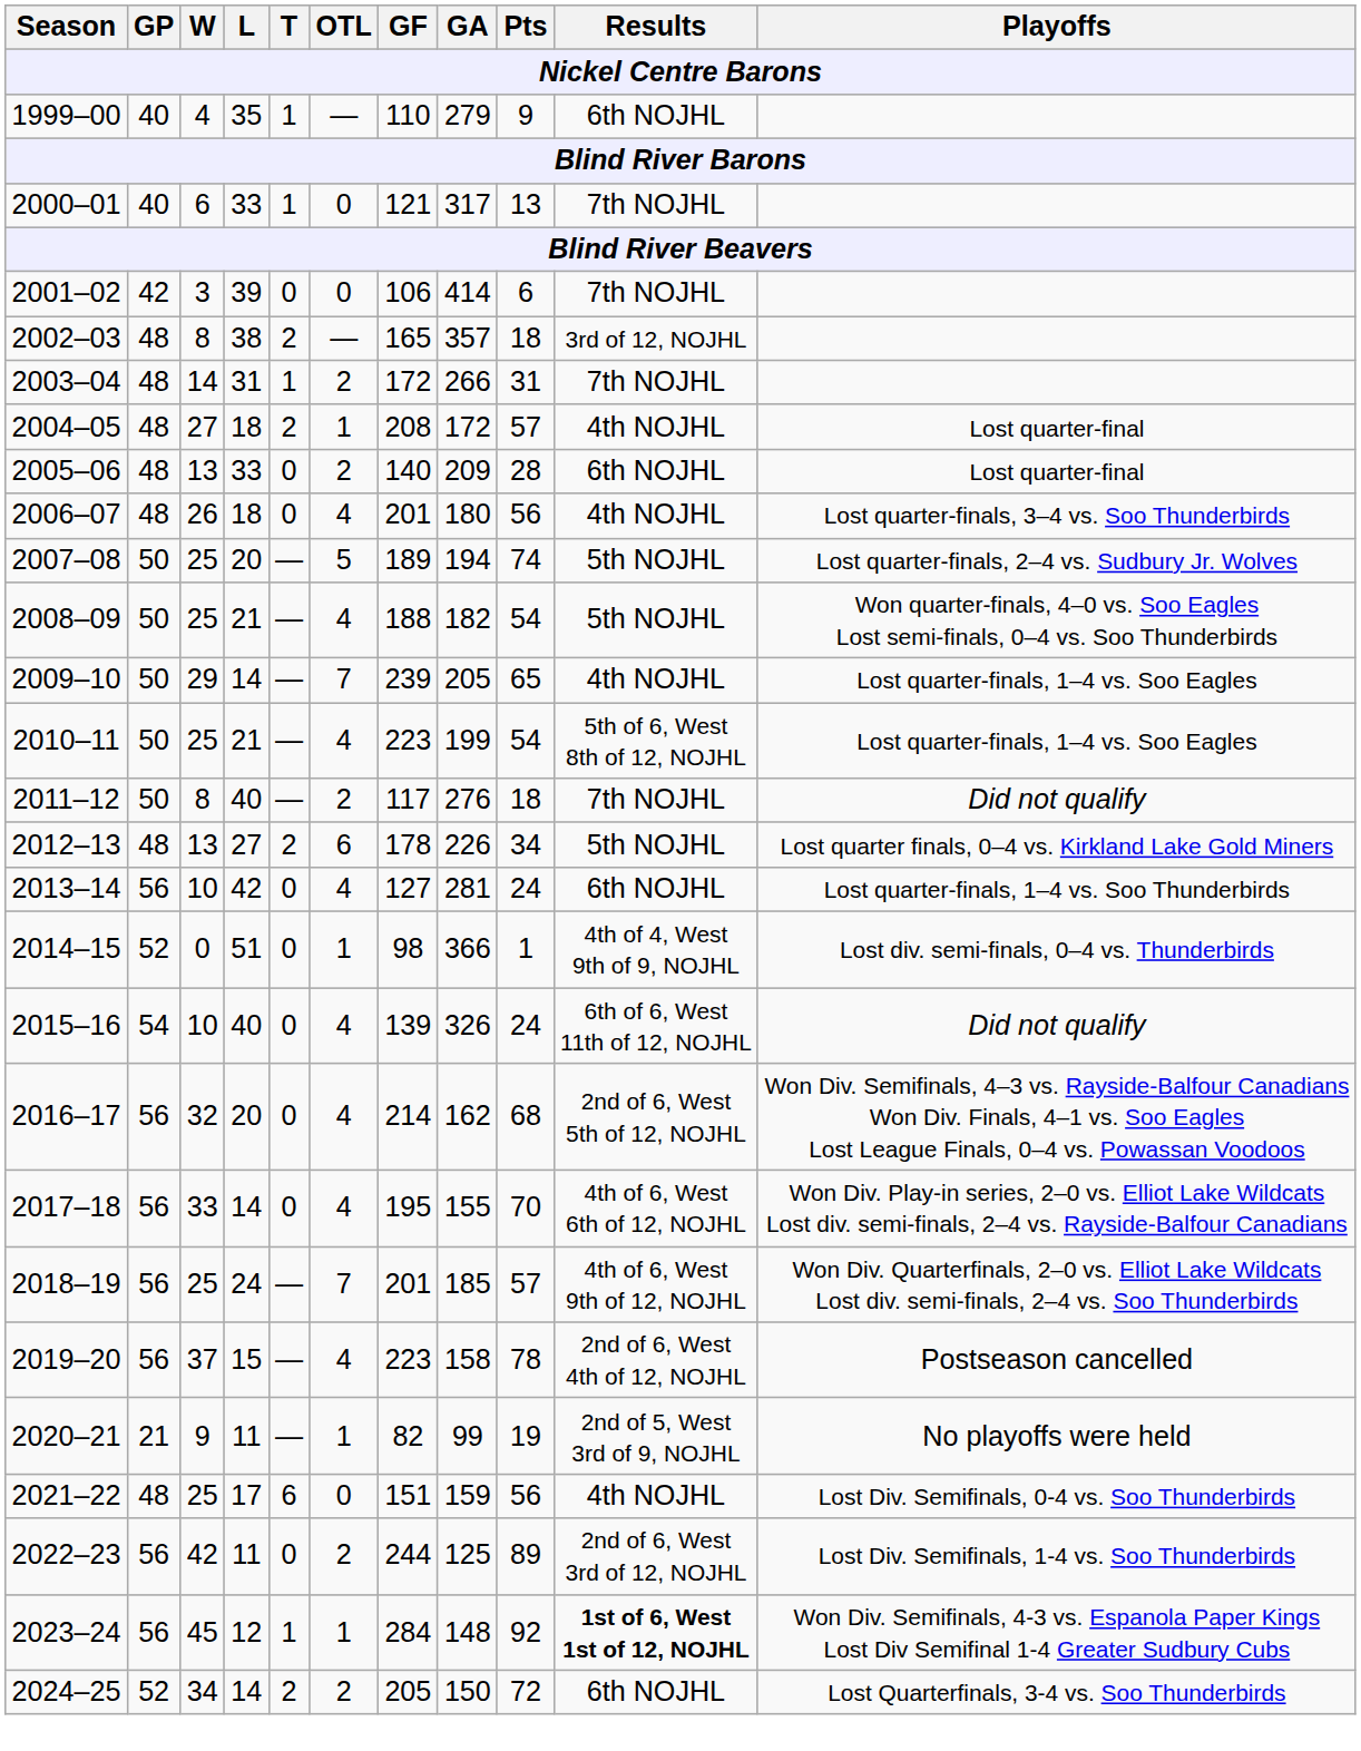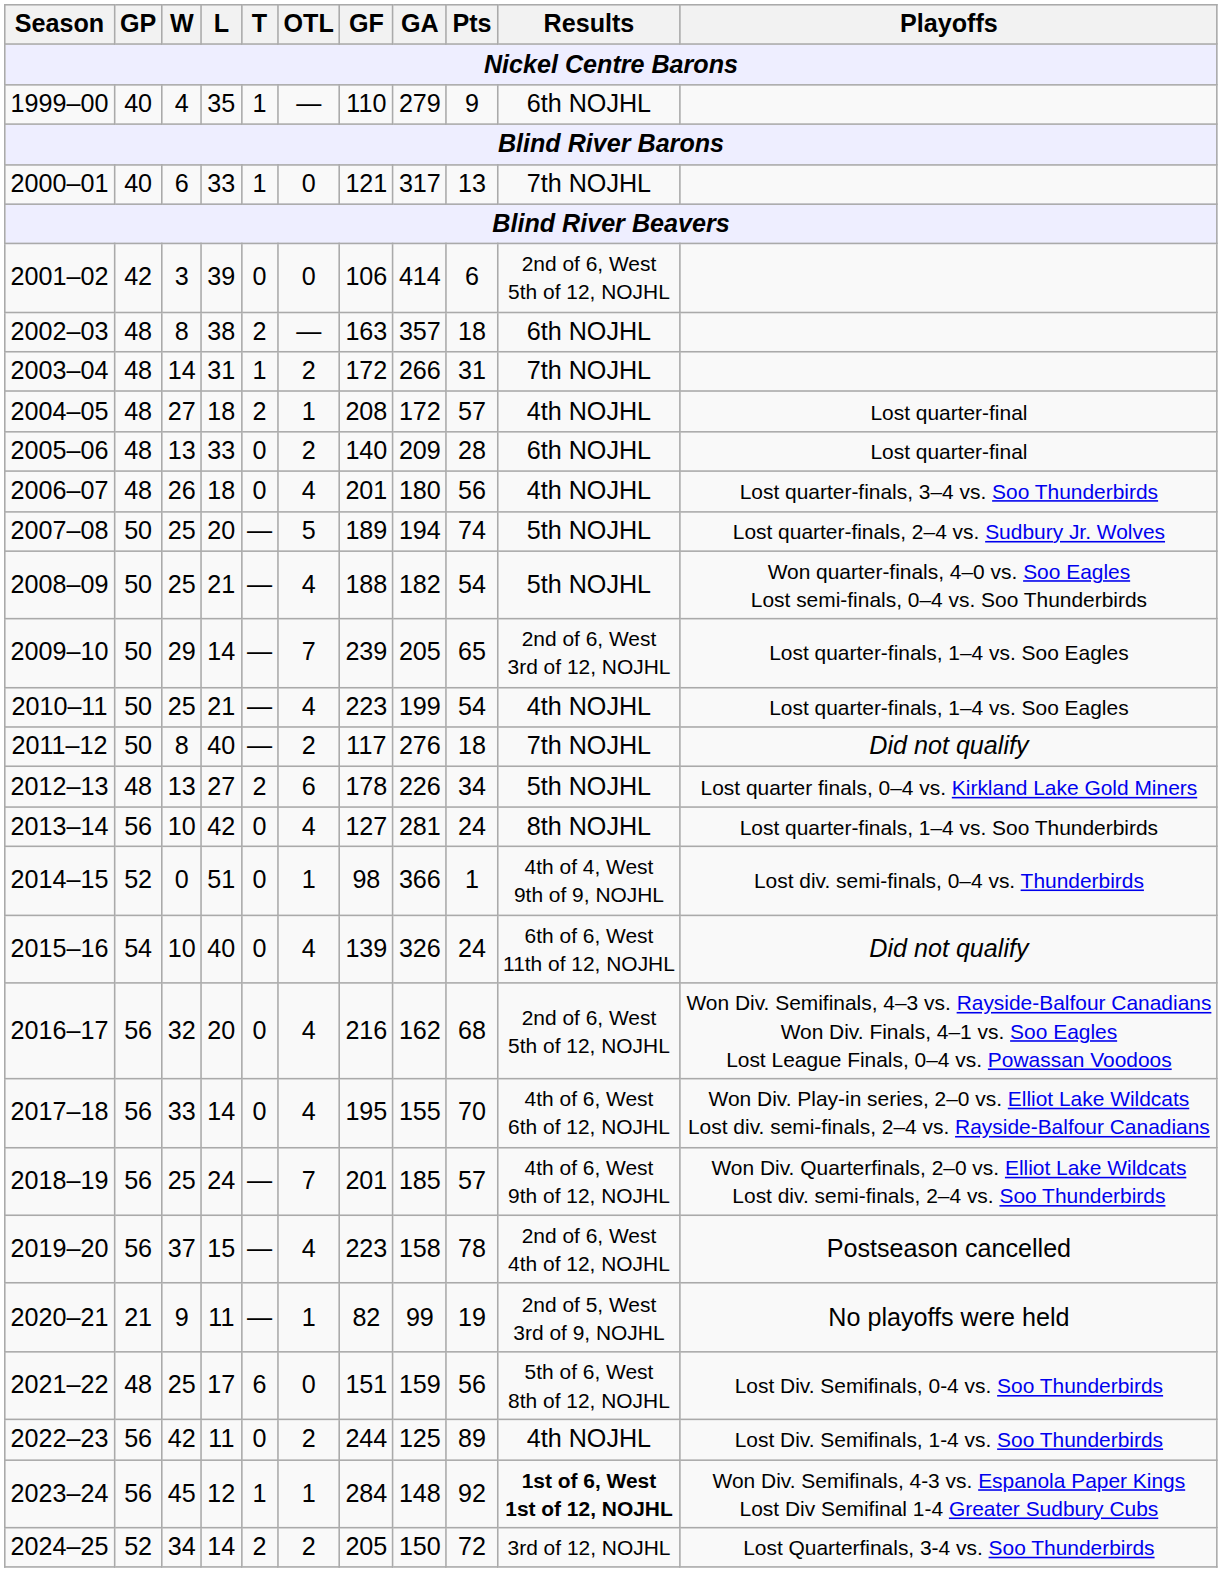 <table class="wikitable" style="text-align:center">
 <tr>
 <th>Season</th>
 <th>GP</th>
 <th>W</th>
 <th>L</th>
 <th>T</th>
 <th>OTL</th>
 <th>GF</th>
 <th>GA</th>
 <th>Pts</th>
 <th>Results</th>
 <th>Playoffs</th>
 </tr>
 <tr bgcolor="#eeeeff">
 <td colspan="11"><strong><em>Nickel Centre Barons</em></strong></td>
 </tr>
 <tr>
 <td>1999–00</td>
 <td>40</td>
 <td>4</td>
 <td>35</td>
 <td>1</td>
 <td>—</td>
 <td>110</td>
 <td>279</td>
 <td>9</td>
 <td>6th NOJHL</td>
 <td></td>
 </tr>
 <tr bgcolor="#eeeeff">
 <td colspan="11"><strong><em>Blind River Barons</em></strong></td>
 </tr>
 <tr>
 <td>2000–01</td>
 <td>40</td>
 <td>6</td>
 <td>33</td>
 <td>1</td>
 <td>0</td>
 <td>121</td>
 <td>317</td>
 <td>13</td>
 <td>7th NOJHL</td>
 <td></td>
 </tr>
 <tr bgcolor="#eeeeff">
 <td colspan="11"><strong><em>Blind River Beavers</em></strong></td>
 </tr>
 <tr>
 <td>2001–02</td>
 <td>42</td>
 <td>3</td>
 <td>39</td>
 <td>0</td>
 <td>0</td>
 <td>106</td>
 <td>414</td>
 <td>6</td>
-<td>7th NOJHL</td>
+<td><small>2nd of 6, West<br>5th of 12, NOJHL</small></td>
 <td></td>
 </tr>
 <tr>
 <td>2002–03</td>
 <td>48</td>
 <td>8</td>
 <td>38</td>
 <td>2</td>
 <td>—</td>
-<td>165</td>
+<td>163</td>
 <td>357</td>
 <td>18</td>
-<td><small>3rd of 12, NOJHL</small></td>
+<td>6th NOJHL</td>
 <td></td>
 </tr>
 <tr>
 <td>2003–04</td>
 <td>48</td>
 <td>14</td>
 <td>31</td>
 <td>1</td>
 <td>2</td>
 <td>172</td>
 <td>266</td>
 <td>31</td>
 <td>7th NOJHL</td>
 <td></td>
 </tr>
 <tr>
 <td>2004–05</td>
 <td>48</td>
 <td>27</td>
 <td>18</td>
 <td>2</td>
 <td>1</td>
 <td>208</td>
 <td>172</td>
 <td>57</td>
 <td>4th NOJHL</td>
 <td><small>Lost quarter-final</small></td>
 </tr>
 <tr>
 <td>2005–06</td>
 <td>48</td>
 <td>13</td>
 <td>33</td>
 <td>0</td>
 <td>2</td>
 <td>140</td>
 <td>209</td>
 <td>28</td>
 <td>6th NOJHL</td>
 <td><small>Lost quarter-final</small></td>
 </tr>
 <tr>
 <td>2006–07</td>
 <td>48</td>
 <td>26</td>
 <td>18</td>
 <td>0</td>
 <td>4</td>
 <td>201</td>
 <td>180</td>
 <td>56</td>
 <td>4th NOJHL</td>
 <td><small>Lost quarter-finals, 3–4 vs. <a href='#'>Soo Thunderbirds</a></small></td>
 </tr>
 <tr>
 <td>2007–08</td>
 <td>50</td>
 <td>25</td>
 <td>20</td>
 <td>—</td>
 <td>5</td>
 <td>189</td>
 <td>194</td>
 <td>74</td>
 <td>5th NOJHL</td>
 <td><small>Lost quarter-finals, 2–4 vs. <a href='#'>Sudbury Jr. Wolves</a></small></td>
 </tr>
 <tr>
 <td>2008–09</td>
 <td>50</td>
 <td>25</td>
 <td>21</td>
 <td>—</td>
 <td>4</td>
 <td>188</td>
 <td>182</td>
 <td>54</td>
 <td>5th NOJHL</td>
 <td><small>Won quarter-finals, 4–0 vs. <a href='#'>Soo Eagles</a><br>Lost semi-finals, 0–4 vs. Soo Thunderbirds</small></td>
 </tr>
 <tr>
 <td>2009–10</td>
 <td>50</td>
 <td>29</td>
 <td>14</td>
 <td>—</td>
 <td>7</td>
 <td>239</td>
 <td>205</td>
 <td>65</td>
-<td>4th NOJHL</td>
+<td><small>2nd of 6, West<br>3rd of 12, NOJHL</small></td>
 <td><small>Lost quarter-finals, 1–4 vs. Soo Eagles</small></td>
 </tr>
 <tr>
 <td>2010–11</td>
 <td>50</td>
 <td>25</td>
 <td>21</td>
 <td>—</td>
 <td>4</td>
 <td>223</td>
 <td>199</td>
 <td>54</td>
-<td><small>5th of 6, West<br>8th of 12, NOJHL</small></td>
+<td>4th NOJHL</td>
 <td><small>Lost quarter-finals, 1–4 vs. Soo Eagles</small></td>
 </tr>
 <tr>
 <td>2011–12</td>
 <td>50</td>
 <td>8</td>
 <td>40</td>
 <td>—</td>
 <td>2</td>
 <td>117</td>
 <td>276</td>
 <td>18</td>
 <td>7th NOJHL</td>
 <td><em>Did not qualify</em></td>
 </tr>
 <tr>
 <td>2012–13</td>
 <td>48</td>
 <td>13</td>
 <td>27</td>
 <td>2</td>
 <td>6</td>
 <td>178</td>
 <td>226</td>
 <td>34</td>
 <td>5th NOJHL</td>
 <td><small>Lost quarter finals, 0–4 vs. <a href='#'>Kirkland Lake Gold Miners</a></small></td>
 </tr>
 <tr>
 <td>2013–14</td>
 <td>56</td>
 <td>10</td>
 <td>42</td>
 <td>0</td>
 <td>4</td>
 <td>127</td>
 <td>281</td>
 <td>24</td>
-<td>6th NOJHL</td>
+<td>8th NOJHL</td>
 <td><small>Lost quarter-finals, 1–4 vs. Soo Thunderbirds</small></td>
 </tr>
 <tr>
 <td>2014–15</td>
 <td>52</td>
 <td>0</td>
 <td>51</td>
 <td>0</td>
 <td>1</td>
 <td>98</td>
 <td>366</td>
 <td>1</td>
 <td><small>4th of 4, West<br>9th of 9, NOJHL </small></td>
 <td><small>Lost div. semi-finals, 0–4 vs. <a href='#'>Thunderbirds</a></small></td>
 </tr>
 <tr>
 <td>2015–16</td>
 <td>54</td>
 <td>10</td>
 <td>40</td>
 <td>0</td>
 <td>4</td>
 <td>139</td>
 <td>326</td>
 <td>24</td>
 <td><small>6th of 6, West<br>11th of 12, NOJHL</small></td>
 <td><em>Did not qualify</em></td>
 </tr>
 <tr>
 <td>2016–17</td>
 <td>56</td>
 <td>32</td>
 <td>20</td>
 <td>0</td>
 <td>4</td>
-<td>214</td>
+<td>216</td>
 <td>162</td>
 <td>68</td>
 <td><small>2nd of 6, West<br>5th of 12, NOJHL</small></td>
 <td><small>Won Div. Semifinals, 4–3 vs. <a href='#'>Rayside-Balfour Canadians</a><br>Won Div. Finals, 4–1 vs. <a href='#'>Soo Eagles</a><br>Lost League Finals, 0–4 vs. <a href='#'>Powassan Voodoos</a></small></td>
 </tr>
 <tr>
 <td>2017–18</td>
 <td>56</td>
 <td>33</td>
 <td>14</td>
 <td>0</td>
 <td>4</td>
 <td>195</td>
 <td>155</td>
 <td>70</td>
 <td><small>4th of 6, West<br>6th of 12, NOJHL</small></td>
 <td><small>Won Div. Play-in series, 2–0 vs. <a href='#'>Elliot Lake Wildcats</a><br>Lost div. semi-finals, 2–4 vs. <a href='#'>Rayside-Balfour Canadians</a></small></td>
 </tr>
 <tr>
 <td>2018–19</td>
 <td>56</td>
 <td>25</td>
 <td>24</td>
 <td>—</td>
 <td>7</td>
 <td>201</td>
 <td>185</td>
 <td>57</td>
 <td><small>4th of 6, West<br>9th of 12, NOJHL</small></td>
 <td><small>Won Div. Quarterfinals, 2–0 vs. <a href='#'>Elliot Lake Wildcats</a><br>Lost div. semi-finals, 2–4 vs. <a href='#'>Soo Thunderbirds</a></small></td>
 </tr>
 <tr>
 <td>2019–20</td>
 <td>56</td>
 <td>37</td>
 <td>15</td>
 <td>—</td>
 <td>4</td>
 <td>223</td>
 <td>158</td>
 <td>78</td>
 <td><small>2nd of 6, West<br>4th of 12, NOJHL</small></td>
 <td>Postseason cancelled</td>
 </tr>
 <tr>
 <td>2020–21</td>
 <td>21</td>
 <td>9</td>
 <td>11</td>
 <td>—</td>
 <td>1</td>
 <td>82</td>
 <td>99</td>
 <td>19</td>
 <td><small>2nd of 5, West<br>3rd of 9, NOJHL</small></td>
 <td>No playoffs were held</td>
 </tr>
 <tr>
 <td>2021–22</td>
 <td>48</td>
 <td>25</td>
 <td>17</td>
 <td>6</td>
 <td>0</td>
 <td>151</td>
 <td>159</td>
 <td>56</td>
-<td>4th NOJHL</td>
+<td><small>5th of 6, West<br>8th of 12, NOJHL</small></td>
 <td><small>Lost Div. Semifinals, 0-4 vs. <a href='#'>Soo Thunderbirds</a></small></td>
 </tr>
 <tr>
 <td>2022–23</td>
 <td>56</td>
 <td>42</td>
 <td>11</td>
 <td>0</td>
 <td>2</td>
 <td>244</td>
 <td>125</td>
 <td>89</td>
-<td><small>2nd of 6, West<br>3rd of 12, NOJHL</small></td>
+<td>4th NOJHL</td>
 <td><small>Lost Div. Semifinals, 1-4 vs. <a href='#'>Soo Thunderbirds</a></small></td>
 </tr>
 <tr>
 <td>2023–24</td>
 <td>56</td>
 <td>45</td>
 <td>12</td>
 <td>1</td>
 <td>1</td>
 <td>284</td>
 <td>148</td>
 <td>92</td>
 <td><small><strong>1st of 6, West</strong><br><strong>1st of 12, NOJHL</strong></small></td>
 <td><small>Won Div. Semifinals, 4-3 vs. <a href='#'>Espanola Paper Kings</a><br>Lost Div Semifinal 1-4 <a href='#'>Greater Sudbury Cubs</a></small></td>
 </tr>
 <tr>
 <td>2024–25</td>
 <td>52</td>
 <td>34</td>
 <td>14</td>
 <td>2</td>
 <td>2</td>
 <td>205</td>
 <td>150</td>
 <td>72</td>
-<td>6th NOJHL</td>
+<td><small>3rd of 12, NOJHL</small></td>
 <td><small>Lost Quarterfinals, 3-4 vs. <a href='#'>Soo Thunderbirds</a></small></td>
 </tr>
 </table>
